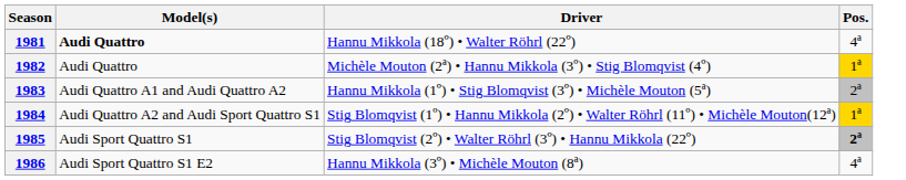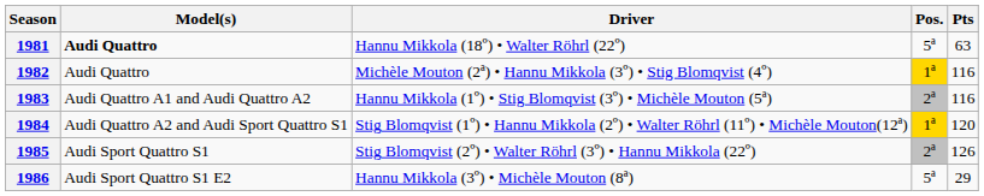 <table class="wikitable" style="font-size: 95%">
 <tr>
 <th>Season</th>
 <th>Model(s)</th>
 <th>Driver</th>
 <th>Pos.</th>
+<th>Pts</th>
 </tr>
 <tr>
 <th align=center><a href='#'>1981</a></th>
 <td><strong>Audi Quattro</strong></td>
 <td> <a href='#'>Hannu Mikkola</a> (18º) •  <a href='#'>Walter Röhrl</a> (22º)</td>
-<td align=center>4ª</td>
+<td align=center>5ª</td>
+<td align=center>63</td>
 </tr>
 <tr>
 <th align=center><a href='#'>1982</a></th>
 <td>Audi Quattro</td>
 <td> <a href='#'>Michèle Mouton</a> (2ª) •  <a href='#'>Hannu Mikkola</a> (3º) •  <a href='#'>Stig Blomqvist</a> (4º)</td>
 <td style="text-align:center; background:gold;">1ª</td>
+<td align=center>116</td>
 </tr>
 <tr>
 <th align=center><a href='#'>1983</a></th>
 <td>Audi Quattro A1 and Audi Quattro A2</td>
 <td> <a href='#'>Hannu Mikkola</a> (1º) •  <a href='#'>Stig Blomqvist</a> (3º) •  <a href='#'>Michèle Mouton</a> (5ª)</td>
 <td style="text-align:center; background:silver;">2ª</td>
+<td align=center>116</td>
 </tr>
 <tr>
 <th align=center><a href='#'>1984</a></th>
 <td>Audi Quattro A2 and Audi Sport Quattro S1</td>
 <td> <a href='#'>Stig Blomqvist</a> (1º) •  <a href='#'>Hannu Mikkola</a> (2º) •  <a href='#'>Walter Röhrl</a> (11º) •  <a href='#'>Michèle Mouton</a>(12ª)</td>
 <td style="text-align:center; background:gold;">1ª</td>
+<td align=center>120</td>
 </tr>
 <tr>
 <th align=center><a href='#'>1985</a></th>
 <td>Audi Sport Quattro S1</td>
 <td> <a href='#'>Stig Blomqvist</a> (2º) •  <a href='#'>Walter Röhrl</a> (3º) •  <a href='#'>Hannu Mikkola</a> (22º)</td>
-<td style="text-align:center; background:silver;"><strong>2ª</strong></td>
+<td style="text-align:center; background:silver;">2ª</td>
+<td align=center>126</td>
 </tr>
 <tr>
 <th align=center><a href='#'>1986</a></th>
 <td>Audi Sport Quattro S1 E2</td>
 <td> <a href='#'>Hannu Mikkola</a> (3º) •  <a href='#'>Michèle Mouton</a> (8ª)</td>
-<td align=center>4ª</td>
+<td align=center>5ª</td>
+<td align=center>29</td>
 </tr>
 </table>
